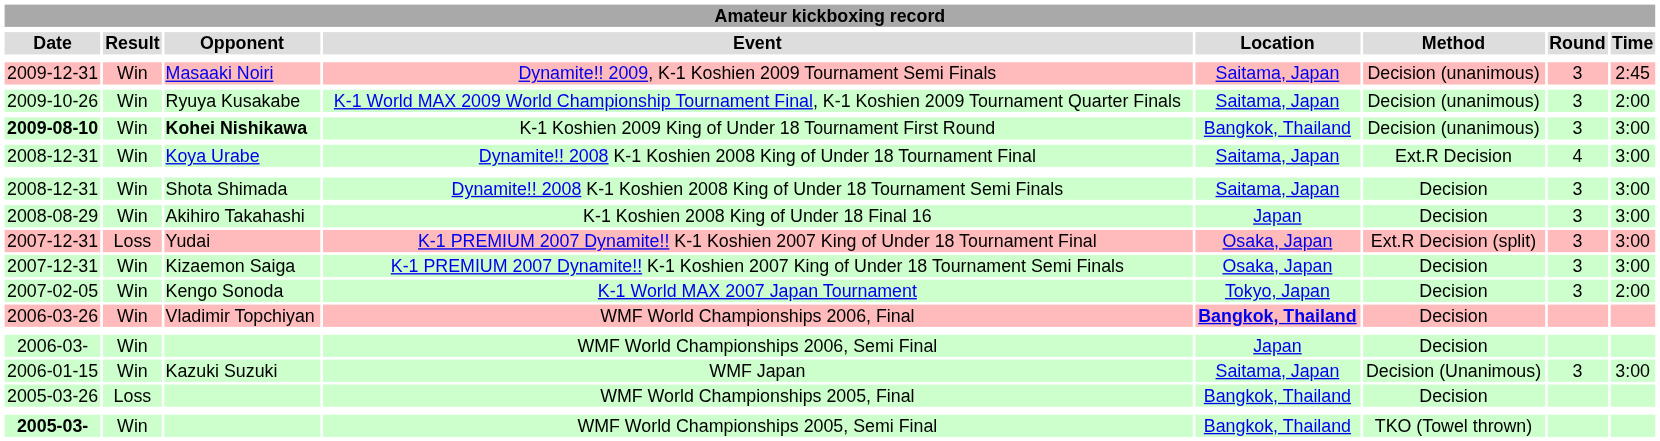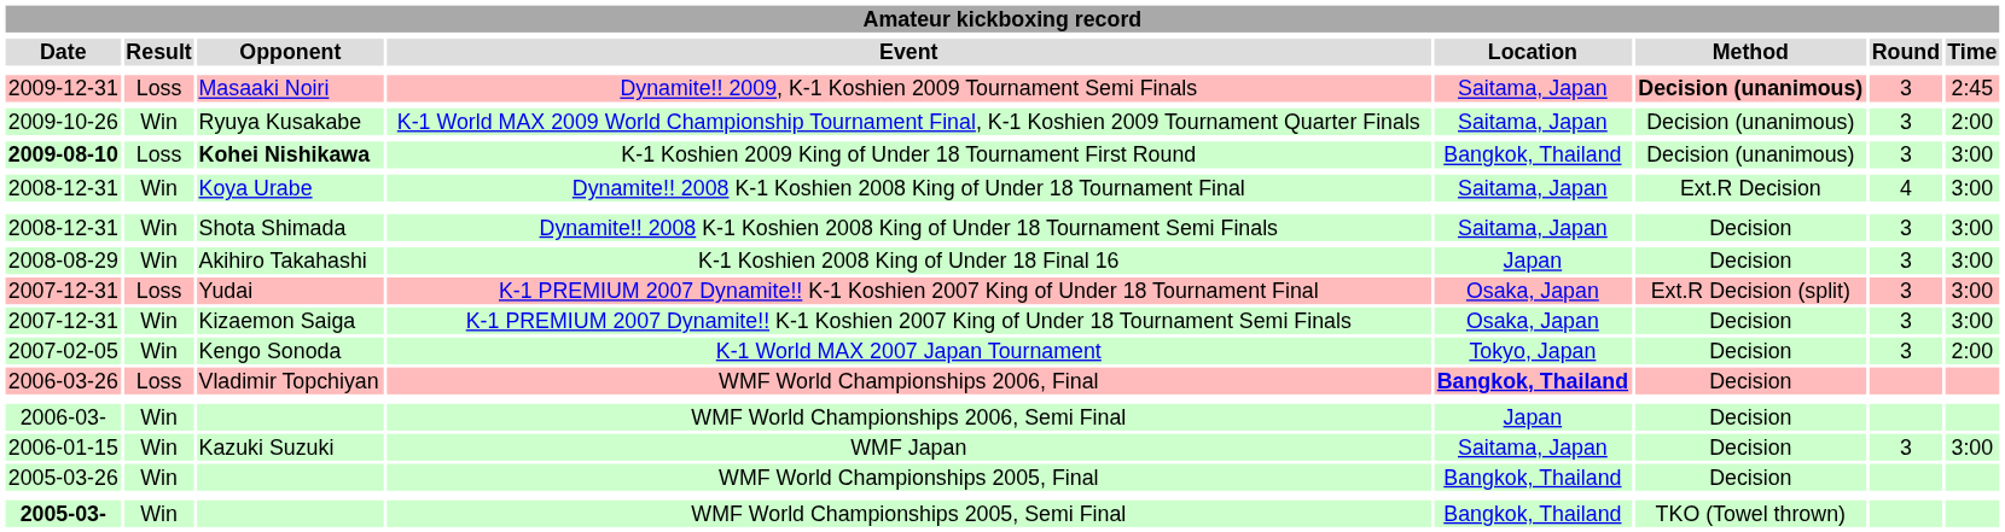 <table class="toccolours" width=100% style="clear:both; margin:1.5em auto; font-size:85%; text-align:center;">
 <tr>
 <th colspan=8 style="background:#A9A9A9"><span>Amateur kickboxing record</span></th>
 </tr>
 <tr>
 </tr>
 <tr bgcolor="#dddddd">
 <th>Date</th>
 <th>Result</th>
 <th>Opponent</th>
 <th>Event</th>
 <th>Location</th>
 <th>Method</th>
 <th>Round</th>
 <th>Time</th>
 </tr>
 <tr>
 </tr>
 <tr>
 </tr>
 <tr bgcolor="#fbb">
 <td>2009-12-31</td>
-<td>Win</td>
+<td>Loss</td>
 <td align=left> <a href='#'>Masaaki Noiri</a></td>
 <td><a href='#'>Dynamite!! 2009</a>, K-1 Koshien 2009 Tournament Semi Finals</td>
 <td><a href='#'>Saitama, Japan</a></td>
-<td>Decision (unanimous)</td>
+<td><strong>Decision (unanimous)</strong></td>
 <td>3</td>
 <td>2:45</td>
 </tr>
 <tr>
 </tr>
 <tr bgcolor="#cfc">
 <td>2009-10-26</td>
 <td>Win</td>
 <td align=left> Ryuya Kusakabe</td>
 <td><a href='#'>K-1 World MAX 2009 World Championship Tournament Final</a>, K-1 Koshien 2009 Tournament Quarter Finals</td>
 <td><a href='#'>Saitama, Japan</a></td>
 <td>Decision (unanimous)</td>
 <td>3</td>
 <td>2:00</td>
 </tr>
 <tr>
 </tr>
 <tr bgcolor="#cfc">
 <td><strong>2009-08-10</strong></td>
-<td>Win</td>
+<td>Loss</td>
 <td align=left><strong> Kohei Nishikawa</strong></td>
 <td>K-1 Koshien 2009 King of Under 18 Tournament First Round</td>
 <td><a href='#'>Bangkok, Thailand</a></td>
 <td>Decision (unanimous)</td>
 <td>3</td>
 <td>3:00</td>
 </tr>
 <tr>
 </tr>
 <tr bgcolor="#cfc">
 <td>2008-12-31</td>
 <td>Win</td>
 <td align=left> <a href='#'>Koya Urabe</a></td>
 <td><a href='#'>Dynamite!! 2008</a> K-1 Koshien 2008 King of Under 18 Tournament Final</td>
 <td><a href='#'>Saitama, Japan</a></td>
 <td>Ext.R Decision</td>
 <td>4</td>
 <td>3:00</td>
 </tr>
 <tr>
 <th style=background:white colspan=9></th>
 </tr>
 <tr>
 </tr>
 <tr bgcolor="#cfc">
 <td>2008-12-31</td>
 <td>Win</td>
 <td align=left> Shota Shimada</td>
 <td><a href='#'>Dynamite!! 2008</a> K-1 Koshien 2008 King of Under 18 Tournament Semi Finals</td>
 <td><a href='#'>Saitama, Japan</a></td>
 <td>Decision</td>
 <td>3</td>
 <td>3:00</td>
 </tr>
 <tr>
 </tr>
 <tr bgcolor="#cfc">
 <td>2008-08-29</td>
 <td>Win</td>
 <td align=left> Akihiro Takahashi</td>
 <td>K-1 Koshien 2008 King of Under 18 Final 16</td>
 <td><a href='#'>Japan</a></td>
 <td>Decision</td>
 <td>3</td>
 <td>3:00</td>
 </tr>
 <tr bgcolor="#fbb">
 <td>2007-12-31</td>
 <td>Loss</td>
 <td align=left> Yudai</td>
 <td><a href='#'>K-1 PREMIUM 2007 Dynamite!!</a> K-1 Koshien 2007 King of Under 18 Tournament Final</td>
 <td><a href='#'>Osaka, Japan</a></td>
 <td>Ext.R Decision (split)</td>
 <td>3</td>
 <td>3:00</td>
 </tr>
 <tr bgcolor="#cfc">
 <td>2007-12-31</td>
 <td>Win</td>
 <td align=left> Kizaemon Saiga</td>
 <td><a href='#'>K-1 PREMIUM 2007 Dynamite!!</a> K-1 Koshien 2007 King of Under 18 Tournament Semi Finals</td>
 <td><a href='#'>Osaka, Japan</a></td>
 <td>Decision</td>
 <td>3</td>
 <td>3:00</td>
 </tr>
 <tr bgcolor="#cfc">
 <td>2007-02-05</td>
 <td>Win</td>
 <td align=left> Kengo Sonoda</td>
 <td><a href='#'>K-1 World MAX 2007 Japan Tournament</a></td>
 <td><a href='#'>Tokyo, Japan</a></td>
 <td>Decision</td>
 <td>3</td>
 <td>2:00</td>
 </tr>
 <tr bgcolor="#fbb">
 <td>2006-03-26</td>
-<td>Win</td>
+<td>Loss</td>
 <td align=left> Vladimir Topchiyan</td>
 <td>WMF World Championships 2006, Final</td>
 <td><strong><a href='#'>Bangkok, Thailand</a></strong></td>
 <td>Decision</td>
 <td></td>
 <td></td>
 </tr>
 <tr>
 <th style=background:white colspan=9></th>
 </tr>
 <tr bgcolor="#cfc">
 <td>2006-03-</td>
 <td>Win</td>
 <td align=left></td>
 <td>WMF World Championships 2006, Semi Final</td>
 <td><a href='#'>Japan</a></td>
 <td>Decision</td>
 <td></td>
 <td></td>
 </tr>
 <tr bgcolor="#cfc">
 <td>2006-01-15</td>
 <td>Win</td>
 <td align=left> Kazuki Suzuki</td>
 <td>WMF Japan</td>
 <td><a href='#'>Saitama, Japan</a></td>
-<td>Decision (Unanimous)</td>
+<td>Decision</td>
 <td>3</td>
 <td>3:00</td>
 </tr>
 <tr bgcolor="#cfc">
 <td>2005-03-26</td>
-<td>Loss</td>
+<td>Win</td>
 <td align=left></td>
 <td>WMF World Championships 2005, Final</td>
 <td><a href='#'>Bangkok, Thailand</a></td>
 <td>Decision</td>
 <td></td>
 <td></td>
 </tr>
 <tr>
 <th style=background:white colspan=9></th>
 </tr>
 <tr bgcolor="#cfc">
 <td><strong>2005-03-</strong></td>
 <td>Win</td>
 <td align=left></td>
 <td>WMF World Championships 2005, Semi Final</td>
 <td><a href='#'>Bangkok, Thailand</a></td>
 <td>TKO (Towel thrown)</td>
 <td></td>
 <td></td>
 </tr>
 </table>
